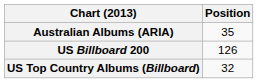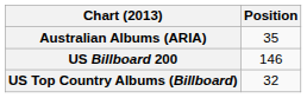 <table class="wikitable sortable plainrowheaders" style="text-align:center">
 <tr>
 <th scope="col">Chart (2013)</th>
 <th scope="col">Position</th>
 </tr>
 <tr>
 <th scope="row">Australian Albums (ARIA)</th>
 <td>35</td>
 </tr>
 <tr>
 <th scope="row">US <em>Billboard</em> 200</th>
-<td style="text-align:center;">126</td>
+<td style="text-align:center;">146</td>
 </tr>
 <tr>
 <th scope="row">US Top Country Albums (<em>Billboard</em>)</th>
 <td style="text-align:center;">32</td>
 </tr>
 </table>
